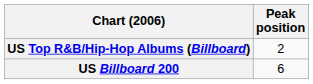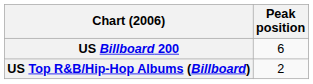 <table class="wikitable sortable plainrowheaders" style="text-align:center">
 <tr>
 <th scope="col">Chart (2006)</th>
 <th scope="col">Peak<br> position</th>
 </tr>
 <tr>
+<th scope="row">US <a href='#'><em>Billboard</em> 200</a></th>
+<td>6</td>
+</tr>
+<tr>
 <th scope="row">US <a href='#'>Top R&B/Hip-Hop Albums</a> (<em><a href='#'>Billboard</a></em>)</th>
 <td>2</td>
 </tr>
-<tr>
-<th scope="row">US <a href='#'><em>Billboard</em> 200</a></th>
-<td>6</td>
-</tr>
 </table>
